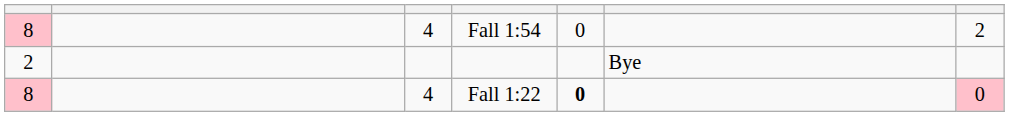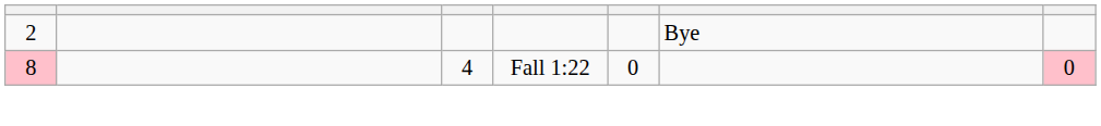 <table class="wikitable" style="text-align: center;">
 <tr>
 <th width=30></th>
 <th width=270></th>
 <th width=30></th>
 <th width=75></th>
 <th width=30></th>
 <th width=270></th>
 <th width=30></th>
-</tr>
-<tr>
-<td bgcolor=pink>8</td>
-<td align=left></td>
-<td>4</td>
-<td>Fall 1:54</td>
-<td>0</td>
-<td align=left><strong></strong></td>
-<td>2</td>
 </tr>
 <tr>
 <td>2</td>
 <td align=left><strong></strong></td>
 <td></td>
 <td></td>
 <td></td>
 <td align=left>Bye</td>
 <td></td>
 </tr>
 <tr>
 <td bgcolor=pink>8</td>
 <td align=left></td>
 <td>4</td>
 <td>Fall 1:22</td>
-<td><strong>0</strong></td>
+<td>0</td>
 <td align=left><strong></strong></td>
 <td style="background: pink;">0</td>
 </tr>
 </table>
